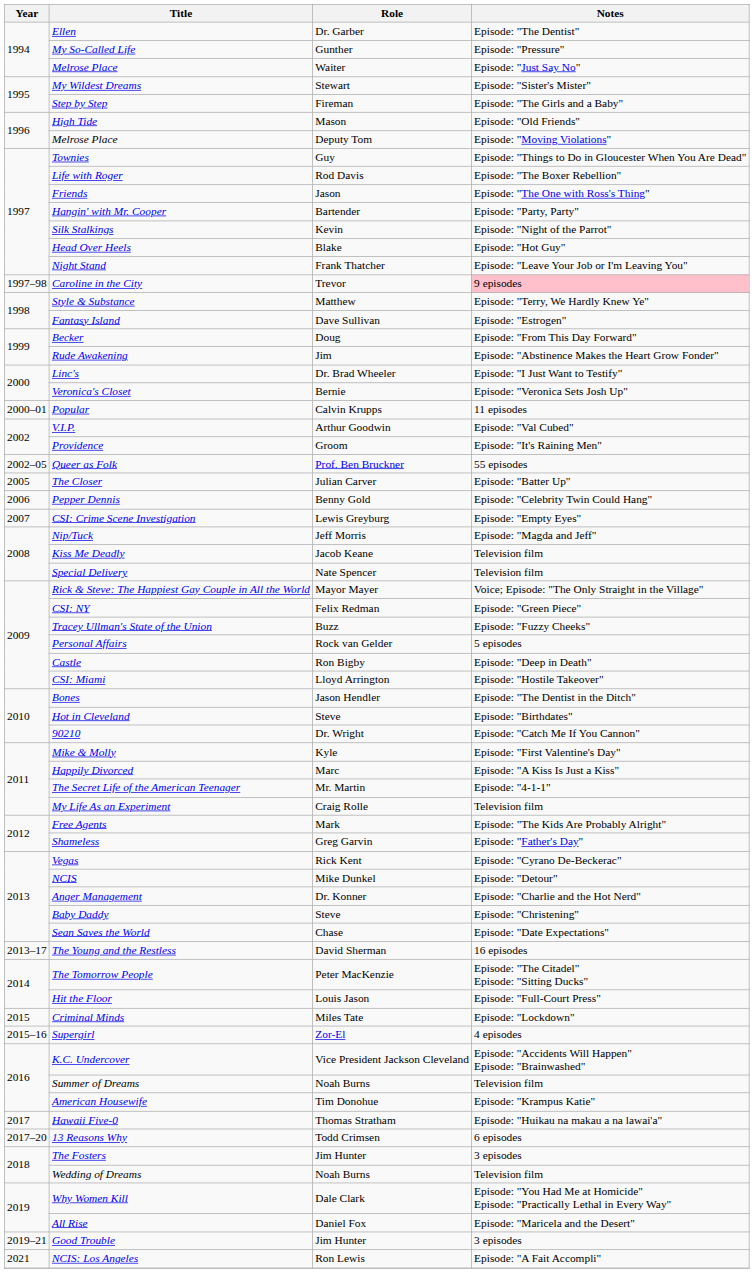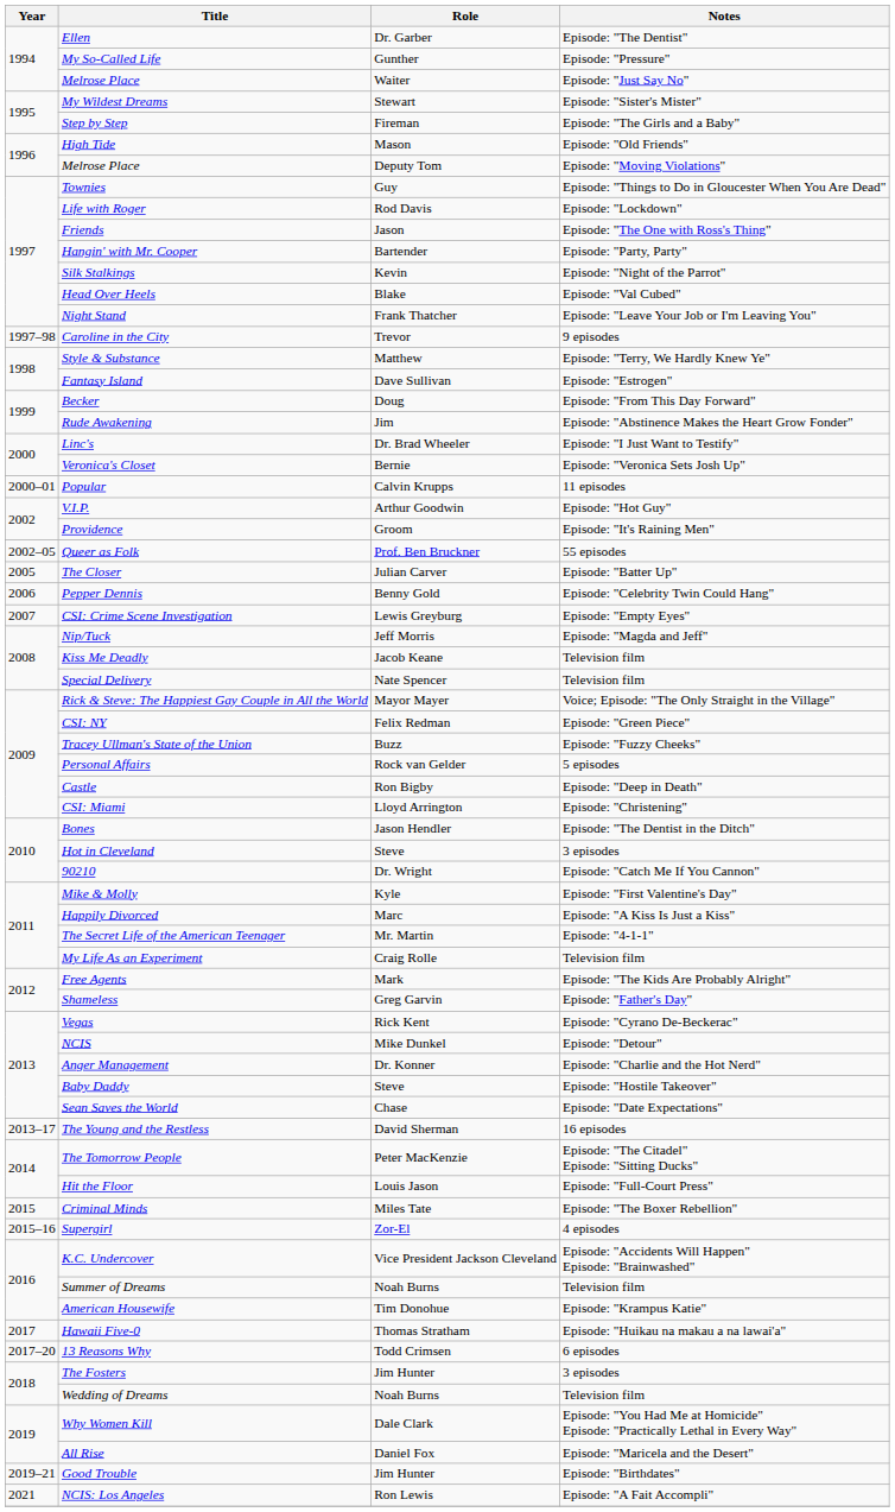 <table class="wikitable sortable">
 <tr>
 <th>Year</th>
 <th>Title</th>
 <th>Role</th>
 <th class="unsortable">Notes</th>
 </tr>
 <tr>
 <td rowspan="3">1994</td>
 <td><em><a href='#'>Ellen</a></em></td>
 <td>Dr. Garber</td>
 <td>Episode: "The Dentist"</td>
 </tr>
 <tr>
 <td><em><a href='#'>My So-Called Life</a></em></td>
 <td>Gunther</td>
 <td>Episode: "Pressure"</td>
 </tr>
 <tr>
 <td><em><a href='#'>Melrose Place</a></em></td>
 <td>Waiter</td>
 <td>Episode: "<a href='#'>Just Say No</a>"</td>
 </tr>
 <tr>
 <td rowspan="2">1995</td>
 <td><em><a href='#'>My Wildest Dreams</a></em></td>
 <td>Stewart</td>
 <td>Episode: "Sister's Mister"</td>
 </tr>
 <tr>
 <td><em><a href='#'>Step by Step</a></em></td>
 <td>Fireman</td>
 <td>Episode: "The Girls and a Baby"</td>
 </tr>
 <tr>
 <td rowspan="2">1996</td>
 <td><em><a href='#'>High Tide</a></em></td>
 <td>Mason</td>
 <td>Episode: "Old Friends"</td>
 </tr>
 <tr>
 <td><em>Melrose Place</em></td>
 <td>Deputy Tom</td>
 <td>Episode: "<a href='#'>Moving Violations</a>"</td>
 </tr>
 <tr>
 <td rowspan="7">1997</td>
 <td><em><a href='#'>Townies</a></em></td>
 <td>Guy</td>
 <td>Episode: "Things to Do in Gloucester When You Are Dead"</td>
 </tr>
 <tr>
 <td><em><a href='#'>Life with Roger</a></em></td>
 <td>Rod Davis</td>
-<td>Episode: "The Boxer Rebellion"</td>
+<td>Episode: "Lockdown"</td>
 </tr>
 <tr>
 <td><em><a href='#'>Friends</a></em></td>
 <td>Jason</td>
 <td>Episode: "<a href='#'>The One with Ross's Thing</a>"</td>
 </tr>
 <tr>
 <td><em><a href='#'>Hangin' with Mr. Cooper</a></em></td>
 <td>Bartender</td>
 <td>Episode: "Party, Party"</td>
 </tr>
 <tr>
 <td><em><a href='#'>Silk Stalkings</a></em></td>
 <td>Kevin</td>
 <td>Episode: "Night of the Parrot"</td>
 </tr>
 <tr>
 <td><em><a href='#'>Head Over Heels</a></em></td>
 <td>Blake</td>
-<td>Episode: "Hot Guy"</td>
+<td>Episode: "Val Cubed"</td>
 </tr>
 <tr>
 <td><em><a href='#'>Night Stand</a></em></td>
 <td>Frank Thatcher</td>
 <td>Episode: "Leave Your Job or I'm Leaving You"</td>
 </tr>
 <tr>
 <td>1997–98</td>
 <td><em><a href='#'>Caroline in the City</a></em></td>
 <td>Trevor</td>
-<td style="background: pink;">9 episodes</td>
+<td>9 episodes</td>
 </tr>
 <tr>
 <td rowspan="2">1998</td>
 <td><em><a href='#'>Style & Substance</a></em></td>
 <td>Matthew</td>
 <td>Episode: "Terry, We Hardly Knew Ye"</td>
 </tr>
 <tr>
 <td><em><a href='#'>Fantasy Island</a></em></td>
 <td>Dave Sullivan</td>
 <td>Episode: "Estrogen"</td>
 </tr>
 <tr>
 <td rowspan="2">1999</td>
 <td><em><a href='#'>Becker</a></em></td>
 <td>Doug</td>
 <td>Episode: "From This Day Forward"</td>
 </tr>
 <tr>
 <td><em><a href='#'>Rude Awakening</a></em></td>
 <td>Jim</td>
 <td>Episode: "Abstinence Makes the Heart Grow Fonder"</td>
 </tr>
 <tr>
 <td rowspan="2">2000</td>
 <td><em><a href='#'>Linc's</a></em></td>
 <td>Dr. Brad Wheeler</td>
 <td>Episode: "I Just Want to Testify"</td>
 </tr>
 <tr>
 <td><em><a href='#'>Veronica's Closet</a></em></td>
 <td>Bernie</td>
 <td>Episode: "Veronica Sets Josh Up"</td>
 </tr>
 <tr>
 <td>2000–01</td>
 <td><em><a href='#'>Popular</a></em></td>
 <td>Calvin Krupps</td>
 <td>11 episodes</td>
 </tr>
 <tr>
 <td rowspan="2">2002</td>
 <td><em><a href='#'>V.I.P.</a></em></td>
 <td>Arthur Goodwin</td>
-<td>Episode: "Val Cubed"</td>
+<td>Episode: "Hot Guy"</td>
 </tr>
 <tr>
 <td><em><a href='#'>Providence</a></em></td>
 <td>Groom</td>
 <td>Episode: "It's Raining Men"</td>
 </tr>
 <tr>
 <td>2002–05</td>
 <td><em><a href='#'>Queer as Folk</a></em></td>
 <td><a href='#'>Prof. Ben Bruckner</a></td>
 <td>55 episodes</td>
 </tr>
 <tr>
 <td>2005</td>
 <td><em><a href='#'>The Closer</a></em></td>
 <td>Julian Carver</td>
 <td>Episode: "Batter Up"</td>
 </tr>
 <tr>
 <td>2006</td>
 <td><em><a href='#'>Pepper Dennis</a></em></td>
 <td>Benny Gold</td>
 <td>Episode: "Celebrity Twin Could Hang"</td>
 </tr>
 <tr>
 <td>2007</td>
 <td><em><a href='#'>CSI: Crime Scene Investigation</a></em></td>
 <td>Lewis Greyburg</td>
 <td>Episode: "Empty Eyes"</td>
 </tr>
 <tr>
 <td rowspan="3">2008</td>
 <td><em><a href='#'>Nip/Tuck</a></em></td>
 <td>Jeff Morris</td>
 <td>Episode: "Magda and Jeff"</td>
 </tr>
 <tr>
 <td><em><a href='#'>Kiss Me Deadly</a></em></td>
 <td>Jacob Keane</td>
 <td>Television film</td>
 </tr>
 <tr>
 <td><em><a href='#'>Special Delivery</a></em></td>
 <td>Nate Spencer</td>
 <td>Television film</td>
 </tr>
 <tr>
 <td rowspan="6">2009</td>
 <td><em><a href='#'>Rick & Steve: The Happiest Gay Couple in All the World</a></em></td>
 <td>Mayor Mayer</td>
 <td>Voice; Episode: "The Only Straight in the Village"</td>
 </tr>
 <tr>
 <td><em><a href='#'>CSI: NY</a></em></td>
 <td>Felix Redman</td>
 <td>Episode: "Green Piece"</td>
 </tr>
 <tr>
 <td><em><a href='#'>Tracey Ullman's State of the Union</a></em></td>
 <td>Buzz</td>
 <td>Episode: "Fuzzy Cheeks"</td>
 </tr>
 <tr>
 <td><em><a href='#'>Personal Affairs</a></em></td>
 <td>Rock van Gelder</td>
 <td>5 episodes</td>
 </tr>
 <tr>
 <td><em><a href='#'>Castle</a></em></td>
 <td>Ron Bigby</td>
 <td>Episode: "Deep in Death"</td>
 </tr>
 <tr>
 <td><em><a href='#'>CSI: Miami</a></em></td>
 <td>Lloyd Arrington</td>
-<td>Episode: "Hostile Takeover"</td>
+<td>Episode: "Christening"</td>
 </tr>
 <tr>
 <td rowspan="3">2010</td>
 <td><em><a href='#'>Bones</a></em></td>
 <td>Jason Hendler</td>
 <td>Episode: "The Dentist in the Ditch"</td>
 </tr>
 <tr>
 <td><em><a href='#'>Hot in Cleveland</a></em></td>
 <td>Steve</td>
-<td>Episode: "Birthdates"</td>
+<td>3 episodes</td>
 </tr>
 <tr>
 <td><em><a href='#'>90210</a></em></td>
 <td>Dr. Wright</td>
 <td>Episode: "Catch Me If You Cannon"</td>
 </tr>
 <tr>
 <td rowspan="4">2011</td>
 <td><em><a href='#'>Mike & Molly</a></em></td>
 <td>Kyle</td>
 <td>Episode: "First Valentine's Day"</td>
 </tr>
 <tr>
 <td><em><a href='#'>Happily Divorced</a></em></td>
 <td>Marc</td>
 <td>Episode: "A Kiss Is Just a Kiss"</td>
 </tr>
 <tr>
 <td><em><a href='#'>The Secret Life of the American Teenager</a></em></td>
 <td>Mr. Martin</td>
 <td>Episode: "4-1-1"</td>
 </tr>
 <tr>
 <td><em><a href='#'>My Life As an Experiment</a></em></td>
 <td>Craig Rolle</td>
 <td>Television film</td>
 </tr>
 <tr>
 <td rowspan="2">2012</td>
 <td><em><a href='#'>Free Agents</a></em></td>
 <td>Mark</td>
 <td>Episode: "The Kids Are Probably Alright"</td>
 </tr>
 <tr>
 <td><em><a href='#'>Shameless</a></em></td>
 <td>Greg Garvin</td>
 <td>Episode: "<a href='#'>Father's Day</a>"</td>
 </tr>
 <tr>
 <td rowspan="5">2013</td>
 <td><em><a href='#'>Vegas</a></em></td>
 <td>Rick Kent</td>
 <td>Episode: "Cyrano De-Beckerac"</td>
 </tr>
 <tr>
 <td><em><a href='#'>NCIS</a></em></td>
 <td>Mike Dunkel</td>
 <td>Episode: "Detour"</td>
 </tr>
 <tr>
 <td><em><a href='#'>Anger Management</a></em></td>
 <td>Dr. Konner</td>
 <td>Episode: "Charlie and the Hot Nerd"</td>
 </tr>
 <tr>
 <td><em><a href='#'>Baby Daddy</a></em></td>
 <td>Steve</td>
-<td>Episode: "Christening"</td>
+<td>Episode: "Hostile Takeover"</td>
 </tr>
 <tr>
 <td><em><a href='#'>Sean Saves the World</a></em></td>
 <td>Chase</td>
 <td>Episode: "Date Expectations"</td>
 </tr>
 <tr>
 <td>2013–17</td>
 <td><em><a href='#'>The Young and the Restless</a></em></td>
 <td>David Sherman</td>
 <td>16 episodes</td>
 </tr>
 <tr>
 <td rowspan="2">2014</td>
 <td><em><a href='#'>The Tomorrow People</a></em></td>
 <td>Peter MacKenzie</td>
 <td>Episode: "The Citadel"<br>Episode: "Sitting Ducks"</td>
 </tr>
 <tr>
 <td><em><a href='#'>Hit the Floor</a></em></td>
 <td>Louis Jason</td>
 <td>Episode: "Full-Court Press"</td>
 </tr>
 <tr>
 <td>2015</td>
 <td><em><a href='#'>Criminal Minds</a></em></td>
 <td>Miles Tate</td>
-<td>Episode: "Lockdown"</td>
+<td>Episode: "The Boxer Rebellion"</td>
 </tr>
 <tr>
 <td>2015–16</td>
 <td><em><a href='#'>Supergirl</a></em></td>
 <td><a href='#'>Zor-El</a></td>
 <td>4 episodes</td>
 </tr>
 <tr>
 <td rowspan="3">2016</td>
 <td><em><a href='#'>K.C. Undercover</a></em></td>
 <td>Vice President Jackson Cleveland</td>
 <td>Episode: "Accidents Will Happen"<br>Episode: "Brainwashed"</td>
 </tr>
 <tr>
 <td><em>Summer of Dreams</em></td>
 <td>Noah Burns</td>
 <td>Television film</td>
 </tr>
 <tr>
 <td><em><a href='#'>American Housewife</a></em></td>
 <td>Tim Donohue</td>
 <td>Episode: "Krampus Katie"</td>
 </tr>
 <tr>
 <td>2017</td>
 <td><em><a href='#'>Hawaii Five-0</a></em></td>
 <td>Thomas Stratham</td>
 <td>Episode: "Huikau na makau a na lawai'a"</td>
 </tr>
 <tr>
 <td>2017–20</td>
 <td><em><a href='#'>13 Reasons Why</a></em></td>
 <td>Todd Crimsen</td>
 <td>6 episodes</td>
 </tr>
 <tr>
 <td rowspan="2">2018</td>
 <td><em><a href='#'>The Fosters</a></em></td>
 <td>Jim Hunter</td>
 <td>3 episodes</td>
 </tr>
 <tr>
 <td><em>Wedding of Dreams</em></td>
 <td>Noah Burns</td>
 <td>Television film</td>
 </tr>
 <tr>
 <td rowspan="2">2019</td>
 <td><em><a href='#'>Why Women Kill</a></em></td>
 <td>Dale Clark</td>
 <td>Episode: "You Had Me at Homicide"<br>Episode: "Practically Lethal in Every Way"</td>
 </tr>
 <tr>
 <td><em><a href='#'>All Rise</a></em></td>
 <td>Daniel Fox</td>
 <td>Episode: "Maricela and the Desert"</td>
 </tr>
 <tr>
 <td>2019–21</td>
 <td><em><a href='#'>Good Trouble</a></em></td>
 <td>Jim Hunter</td>
-<td>3 episodes</td>
+<td>Episode: "Birthdates"</td>
 </tr>
 <tr>
 <td>2021</td>
 <td><em><a href='#'>NCIS: Los Angeles</a></em></td>
 <td>Ron Lewis</td>
 <td>Episode: "A Fait Accompli"</td>
 </tr>
 <tr>
 </tr>
 </table>
